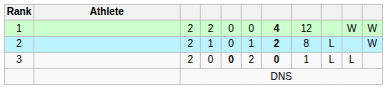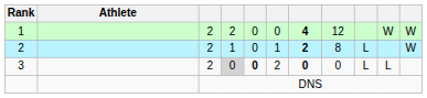 <table class="wikitable" style="text-align: center;">
 <tr>
 <th width=25>Rank</th>
 <th width=225>Athlete</th>
 <th width=25></th>
 <th width=25></th>
 <th width=25></th>
 <th width=25></th>
 <th width=40></th>
 <th width=40></th>
 <th width=25></th>
 <th width=25></th>
 <th width=25></th>
 </tr>
 <tr bgcolor=ccffcc>
 <td>1</td>
 <td align=left></td>
 <td>2</td>
 <td>2</td>
 <td>0</td>
 <td>0</td>
 <td><strong>4</strong></td>
 <td>12</td>
 <td></td>
 <td>W</td>
 <td>W</td>
 </tr>
 <tr bgcolor=bbf3ff>
 <td>2</td>
 <td align=left></td>
 <td>2</td>
 <td>1</td>
 <td>0</td>
 <td>1</td>
 <td><strong>2</strong></td>
 <td>8</td>
 <td>L</td>
 <td></td>
 <td>W</td>
 </tr>
 <tr>
 <td>3</td>
 <td align=left></td>
 <td>2</td>
-<td>0</td>
+<td style="background: lightgrey;">0</td>
 <td><strong>0</strong></td>
 <td>2</td>
 <td><strong>0</strong></td>
-<td>1</td>
+<td>0</td>
 <td>L</td>
 <td>L</td>
 <td></td>
 </tr>
 <tr>
 <td></td>
 <td align=left></td>
 <td colspan=9>DNS</td>
 </tr>
 </table>
